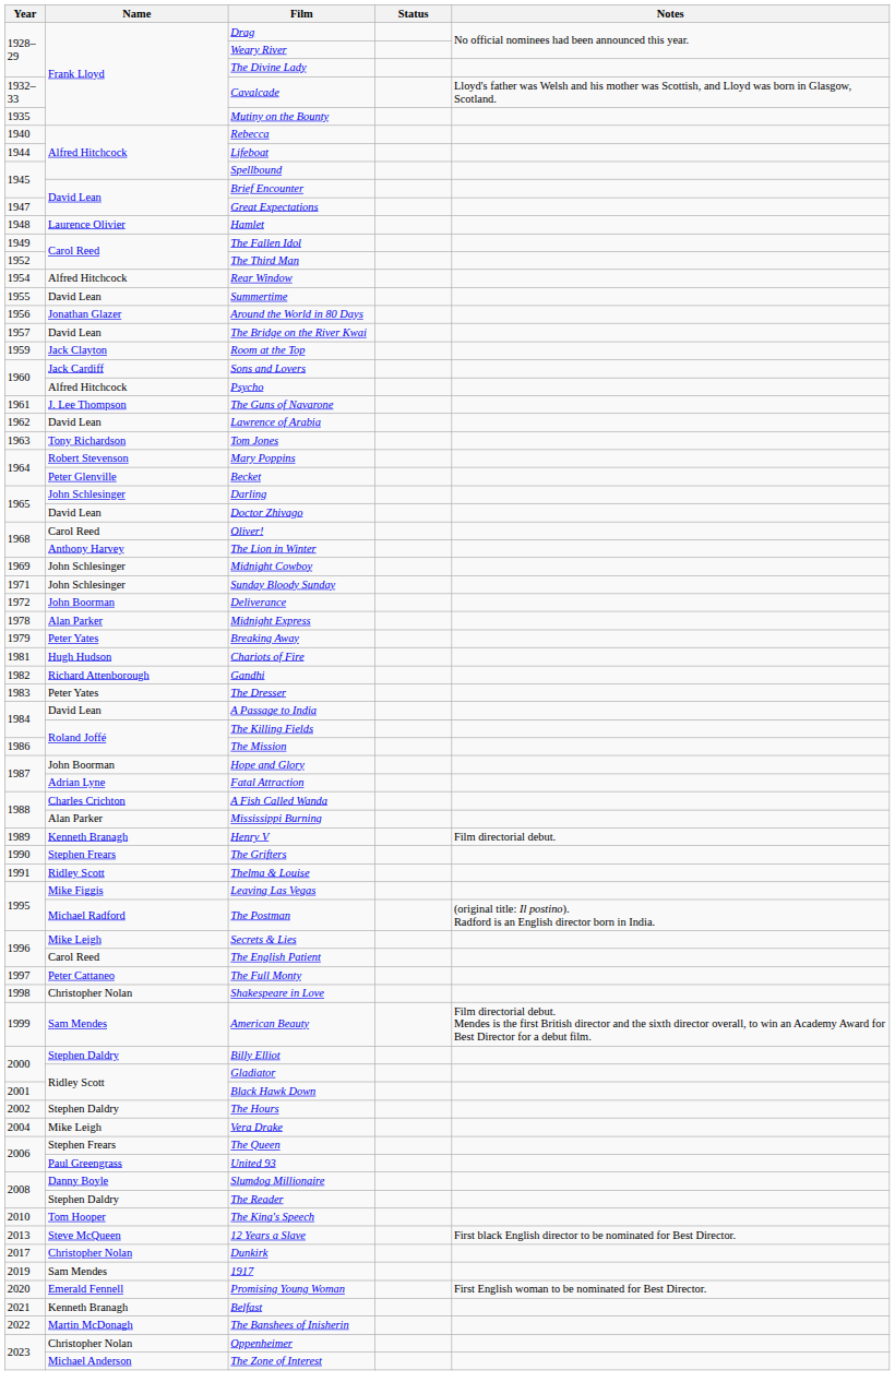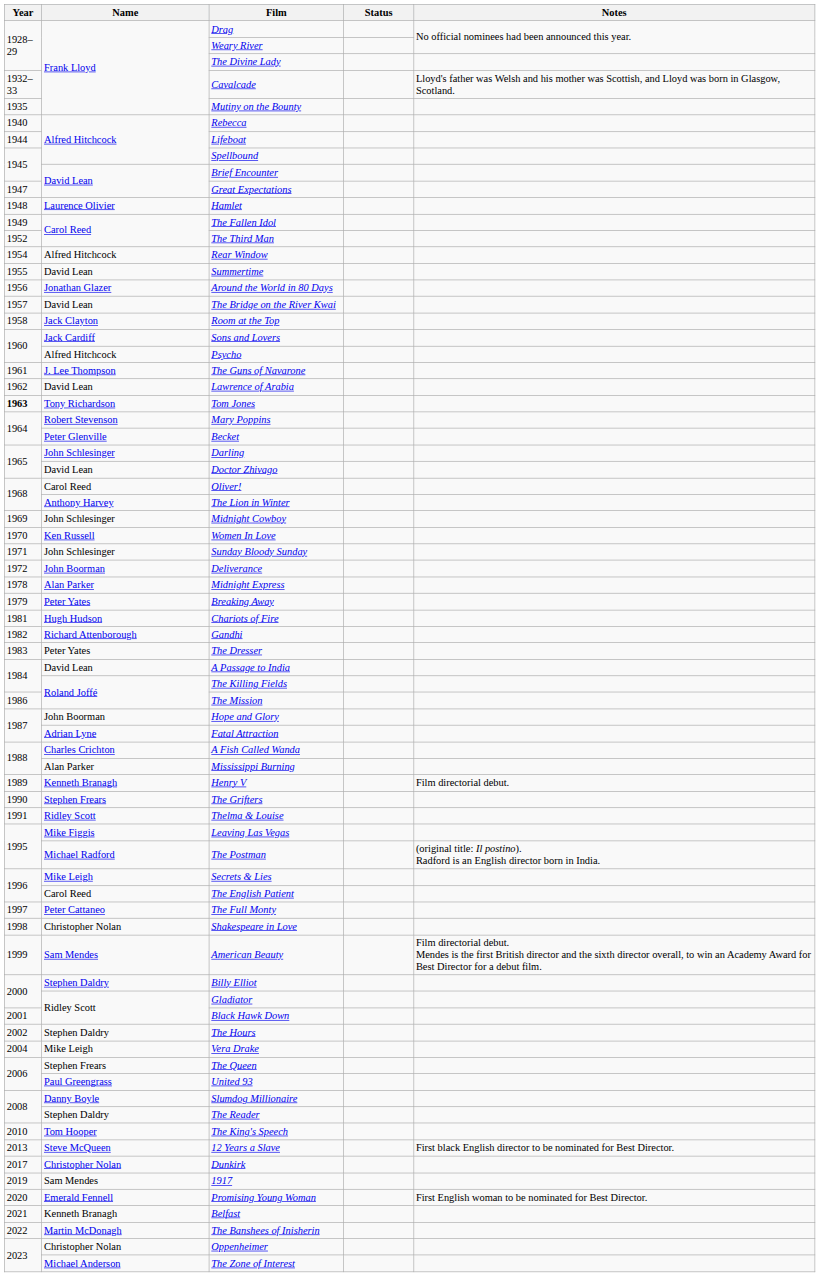 <table class="wikitable">
 <tr style="background:#ebf5ff;">
 <th style="width:050px;">Year</th>
 <th style="width:250px;">Name</th>
 <th style="width:200px;">Film</th>
 <th style="width:100px;">Status</th>
 <th>Notes</th>
 </tr>
 <tr>
 <td rowspan="3">1928–29</td>
 <td rowspan="5"><a href='#'>Frank Lloyd</a></td>
 <td><em><a href='#'>Drag</a></em></td>
 <td></td>
 <td rowspan="2">No official nominees had been announced this year.</td>
 </tr>
 <tr>
 <td><em><a href='#'>Weary River</a></em></td>
 <td></td>
 </tr>
 <tr>
 <td><em><a href='#'>The Divine Lady</a></em></td>
 <td></td>
 <td></td>
 </tr>
 <tr>
 <td>1932–33</td>
 <td><em><a href='#'>Cavalcade</a></em></td>
 <td></td>
 <td>Lloyd's father was Welsh and his mother was Scottish, and Lloyd was born in Glasgow, Scotland.</td>
 </tr>
 <tr>
 <td>1935</td>
 <td><em><a href='#'>Mutiny on the Bounty</a></em></td>
 <td></td>
 <td></td>
 </tr>
 <tr>
 <td>1940</td>
 <td rowspan="3"><a href='#'>Alfred Hitchcock</a></td>
 <td><em><a href='#'>Rebecca</a></em></td>
 <td></td>
 <td></td>
 </tr>
 <tr>
 <td>1944</td>
 <td><em><a href='#'>Lifeboat</a></em></td>
 <td></td>
 <td></td>
 </tr>
 <tr>
 <td rowspan="2">1945</td>
 <td><em><a href='#'>Spellbound</a></em></td>
 <td></td>
 <td></td>
 </tr>
 <tr>
 <td rowspan="2"><a href='#'>David Lean</a></td>
 <td><em><a href='#'>Brief Encounter</a></em></td>
 <td></td>
 <td></td>
 </tr>
 <tr>
 <td>1947</td>
 <td><em><a href='#'>Great Expectations</a></em></td>
 <td></td>
 <td></td>
 </tr>
 <tr>
 <td>1948</td>
 <td><a href='#'>Laurence Olivier</a></td>
 <td><em><a href='#'>Hamlet</a></em></td>
 <td></td>
 <td></td>
 </tr>
 <tr>
 <td>1949</td>
 <td rowspan="2"><a href='#'>Carol Reed</a></td>
 <td><em><a href='#'>The Fallen Idol</a></em></td>
 <td></td>
 <td></td>
 </tr>
 <tr>
 <td>1952</td>
 <td><em><a href='#'>The Third Man</a></em></td>
 <td></td>
 <td></td>
 </tr>
 <tr>
 <td>1954</td>
 <td>Alfred Hitchcock</td>
 <td><em><a href='#'>Rear Window</a></em></td>
 <td></td>
 <td></td>
 </tr>
 <tr>
 <td>1955</td>
 <td>David Lean</td>
 <td><em><a href='#'>Summertime</a></em></td>
 <td></td>
 <td></td>
 </tr>
 <tr>
 <td>1956</td>
 <td><a href='#'>Jonathan Glazer</a></td>
 <td><em><a href='#'>Around the World in 80 Days</a></em></td>
 <td></td>
 <td></td>
 </tr>
 <tr>
 <td>1957</td>
 <td>David Lean</td>
 <td><em><a href='#'>The Bridge on the River Kwai</a></em></td>
 <td></td>
 <td></td>
 </tr>
 <tr>
-<td>1959</td>
+<td>1958</td>
 <td><a href='#'>Jack Clayton</a></td>
 <td><em><a href='#'>Room at the Top</a></em></td>
 <td></td>
 <td></td>
 </tr>
 <tr>
 <td rowspan="2">1960</td>
 <td><a href='#'>Jack Cardiff</a></td>
 <td><em><a href='#'>Sons and Lovers</a></em></td>
 <td></td>
 <td></td>
 </tr>
 <tr>
 <td>Alfred Hitchcock</td>
 <td><em><a href='#'>Psycho</a></em></td>
 <td></td>
 <td></td>
 </tr>
 <tr>
 <td>1961</td>
 <td><a href='#'>J. Lee Thompson</a></td>
 <td><em><a href='#'>The Guns of Navarone</a></em></td>
 <td></td>
 <td></td>
 </tr>
 <tr>
 <td>1962</td>
 <td>David Lean</td>
 <td><em><a href='#'>Lawrence of Arabia</a></em></td>
 <td></td>
 <td></td>
 </tr>
 <tr>
-<td>1963</td>
+<td><strong>1963</strong></td>
 <td><a href='#'>Tony Richardson</a></td>
 <td><em><a href='#'>Tom Jones</a></em></td>
 <td></td>
 <td></td>
 </tr>
 <tr>
 <td rowspan="2">1964</td>
 <td><a href='#'>Robert Stevenson</a></td>
 <td><em><a href='#'>Mary Poppins</a></em></td>
 <td></td>
 <td></td>
 </tr>
 <tr>
 <td><a href='#'>Peter Glenville</a></td>
 <td><em><a href='#'>Becket</a></em></td>
 <td></td>
 <td></td>
 </tr>
 <tr>
 <td rowspan="2">1965</td>
 <td><a href='#'>John Schlesinger</a></td>
 <td><em><a href='#'>Darling</a></em></td>
 <td></td>
 <td></td>
 </tr>
 <tr>
 <td>David Lean</td>
 <td><em><a href='#'>Doctor Zhivago</a></em></td>
 <td></td>
 <td></td>
 </tr>
 <tr>
 <td rowspan="2">1968</td>
 <td>Carol Reed</td>
 <td><em><a href='#'>Oliver!</a></em></td>
 <td></td>
 <td></td>
 </tr>
 <tr>
 <td><a href='#'>Anthony Harvey</a></td>
 <td><em><a href='#'>The Lion in Winter</a></em></td>
 <td></td>
 <td></td>
 </tr>
 <tr>
 <td>1969</td>
 <td>John Schlesinger</td>
 <td><em><a href='#'>Midnight Cowboy</a></em></td>
+<td></td>
+<td></td>
+</tr>
+<tr>
+<td>1970</td>
+<td><a href='#'>Ken Russell</a></td>
+<td><em><a href='#'>Women In Love</a></em></td>
 <td></td>
 <td></td>
 </tr>
 <tr>
 <td>1971</td>
 <td>John Schlesinger</td>
 <td><em><a href='#'>Sunday Bloody Sunday</a></em></td>
 <td></td>
 <td></td>
 </tr>
 <tr>
 <td>1972</td>
 <td><a href='#'>John Boorman</a></td>
 <td><em><a href='#'>Deliverance</a></em></td>
 <td></td>
 <td></td>
 </tr>
 <tr>
 <td>1978</td>
 <td><a href='#'>Alan Parker</a></td>
 <td><em><a href='#'>Midnight Express</a></em></td>
 <td></td>
 <td></td>
 </tr>
 <tr>
 <td>1979</td>
 <td><a href='#'>Peter Yates</a></td>
 <td><em><a href='#'>Breaking Away</a></em></td>
 <td></td>
 <td></td>
 </tr>
 <tr>
 <td>1981</td>
 <td><a href='#'>Hugh Hudson</a></td>
 <td><em><a href='#'>Chariots of Fire</a></em></td>
 <td></td>
 <td></td>
 </tr>
 <tr>
 <td>1982</td>
 <td><a href='#'>Richard Attenborough</a></td>
 <td><em><a href='#'>Gandhi</a></em></td>
 <td></td>
 <td></td>
 </tr>
 <tr>
 <td>1983</td>
 <td>Peter Yates</td>
 <td><em><a href='#'>The Dresser</a></em></td>
 <td></td>
 <td></td>
 </tr>
 <tr>
 <td rowspan="2">1984</td>
 <td>David Lean</td>
 <td><em><a href='#'>A Passage to India</a></em></td>
 <td></td>
 <td></td>
 </tr>
 <tr>
 <td rowspan="2"><a href='#'>Roland Joffé</a></td>
 <td><em><a href='#'>The Killing Fields</a></em></td>
 <td></td>
 <td></td>
 </tr>
 <tr>
 <td>1986</td>
 <td><em><a href='#'>The Mission</a></em></td>
 <td></td>
 <td></td>
 </tr>
 <tr>
 <td rowspan="2">1987</td>
 <td>John Boorman</td>
 <td><em><a href='#'>Hope and Glory</a></em></td>
 <td></td>
 <td></td>
 </tr>
 <tr>
 <td><a href='#'>Adrian Lyne</a></td>
 <td><em><a href='#'>Fatal Attraction</a></em></td>
 <td></td>
 <td></td>
 </tr>
 <tr>
 <td rowspan="2">1988</td>
 <td><a href='#'>Charles Crichton</a></td>
 <td><em><a href='#'>A Fish Called Wanda</a></em></td>
 <td></td>
 <td></td>
 </tr>
 <tr>
 <td>Alan Parker</td>
 <td><em><a href='#'>Mississippi Burning</a></em></td>
 <td></td>
 <td></td>
 </tr>
 <tr>
 <td>1989</td>
 <td><a href='#'>Kenneth Branagh</a></td>
 <td><em><a href='#'>Henry V</a></em></td>
 <td></td>
 <td>Film directorial debut.</td>
 </tr>
 <tr>
 <td>1990</td>
 <td><a href='#'>Stephen Frears</a></td>
 <td><em><a href='#'>The Grifters</a></em></td>
 <td></td>
 <td></td>
 </tr>
 <tr>
 <td>1991</td>
 <td><a href='#'>Ridley Scott</a></td>
 <td><em><a href='#'>Thelma & Louise</a></em></td>
 <td></td>
 <td></td>
 </tr>
 <tr>
 <td rowspan="2">1995</td>
 <td><a href='#'>Mike Figgis</a></td>
 <td><em><a href='#'>Leaving Las Vegas</a></em></td>
 <td></td>
 <td></td>
 </tr>
 <tr>
 <td><a href='#'>Michael Radford</a></td>
 <td><em><a href='#'>The Postman</a></em></td>
 <td></td>
 <td>(original title: <em>Il postino</em>).<br>Radford is an English director born in India.</td>
 </tr>
 <tr>
 <td rowspan="2">1996</td>
 <td><a href='#'>Mike Leigh</a></td>
 <td><em><a href='#'>Secrets & Lies</a></em></td>
 <td></td>
 <td></td>
 </tr>
 <tr>
 <td>Carol Reed</td>
 <td><em><a href='#'>The English Patient</a></em></td>
 <td></td>
 <td></td>
 </tr>
 <tr>
 <td>1997</td>
 <td><a href='#'>Peter Cattaneo</a></td>
 <td><em><a href='#'>The Full Monty</a></em></td>
 <td></td>
 <td></td>
 </tr>
 <tr>
 <td>1998</td>
 <td>Christopher Nolan</td>
 <td><em><a href='#'>Shakespeare in Love</a></em></td>
 <td></td>
 <td></td>
 </tr>
 <tr>
 <td>1999</td>
 <td><a href='#'>Sam Mendes</a></td>
 <td><em><a href='#'>American Beauty</a></em></td>
 <td></td>
 <td>Film directorial debut.<br>Mendes is the first British director and the sixth director overall, to win an Academy Award for Best Director for a debut film.</td>
 </tr>
 <tr>
 <td rowspan="2">2000</td>
 <td><a href='#'>Stephen Daldry</a></td>
 <td><em><a href='#'>Billy Elliot</a></em></td>
 <td></td>
 <td></td>
 </tr>
 <tr>
 <td rowspan="2">Ridley Scott</td>
 <td><em><a href='#'>Gladiator</a></em></td>
 <td></td>
 <td></td>
 </tr>
 <tr>
 <td>2001</td>
 <td><em><a href='#'>Black Hawk Down</a></em></td>
 <td></td>
 <td></td>
 </tr>
 <tr>
 <td>2002</td>
 <td>Stephen Daldry</td>
 <td><em><a href='#'>The Hours</a></em></td>
 <td></td>
 <td></td>
 </tr>
 <tr>
 <td>2004</td>
 <td>Mike Leigh</td>
 <td><em><a href='#'>Vera Drake</a></em></td>
 <td></td>
 <td></td>
 </tr>
 <tr>
 <td rowspan="2">2006</td>
 <td>Stephen Frears</td>
 <td><em><a href='#'>The Queen</a></em></td>
 <td></td>
 <td></td>
 </tr>
 <tr>
 <td><a href='#'>Paul Greengrass</a></td>
 <td><em><a href='#'>United 93</a></em></td>
 <td></td>
 <td></td>
 </tr>
 <tr>
 <td rowspan="2">2008</td>
 <td><a href='#'>Danny Boyle</a></td>
 <td><em><a href='#'>Slumdog Millionaire</a></em></td>
 <td></td>
 <td></td>
 </tr>
 <tr>
 <td>Stephen Daldry</td>
 <td><em><a href='#'>The Reader</a></em></td>
 <td></td>
 <td></td>
 </tr>
 <tr>
 <td>2010</td>
 <td><a href='#'>Tom Hooper</a></td>
 <td><em><a href='#'>The King's Speech</a></em></td>
 <td></td>
 <td></td>
 </tr>
 <tr>
 <td>2013</td>
 <td><a href='#'>Steve McQueen</a></td>
 <td><em><a href='#'>12 Years a Slave</a></em></td>
 <td></td>
 <td>First black English director to be nominated for Best Director.</td>
 </tr>
 <tr>
 <td>2017</td>
 <td><a href='#'>Christopher Nolan</a></td>
 <td><em><a href='#'>Dunkirk</a></em></td>
 <td></td>
 <td></td>
 </tr>
 <tr>
 <td>2019</td>
 <td>Sam Mendes</td>
 <td><em><a href='#'>1917</a></em></td>
 <td></td>
 <td></td>
 </tr>
 <tr>
 <td>2020</td>
 <td><a href='#'>Emerald Fennell</a></td>
 <td><em><a href='#'>Promising Young Woman</a></em></td>
 <td></td>
 <td>First English woman to be nominated for Best Director.</td>
 </tr>
 <tr>
 <td>2021</td>
 <td>Kenneth Branagh</td>
 <td><em><a href='#'>Belfast</a></em></td>
 <td></td>
 <td></td>
 </tr>
 <tr>
 <td>2022</td>
 <td><a href='#'>Martin McDonagh</a></td>
 <td><em><a href='#'>The Banshees of Inisherin</a></em></td>
 <td></td>
 <td></td>
 </tr>
 <tr>
 <td rowspan=2>2023</td>
 <td>Christopher Nolan</td>
 <td><em><a href='#'>Oppenheimer</a></em></td>
 <td></td>
 <td></td>
 </tr>
 <tr>
 <td><a href='#'>Michael Anderson</a></td>
 <td><em><a href='#'>The Zone of Interest</a></em></td>
 <td></td>
 <td></td>
 </tr>
 </table>
